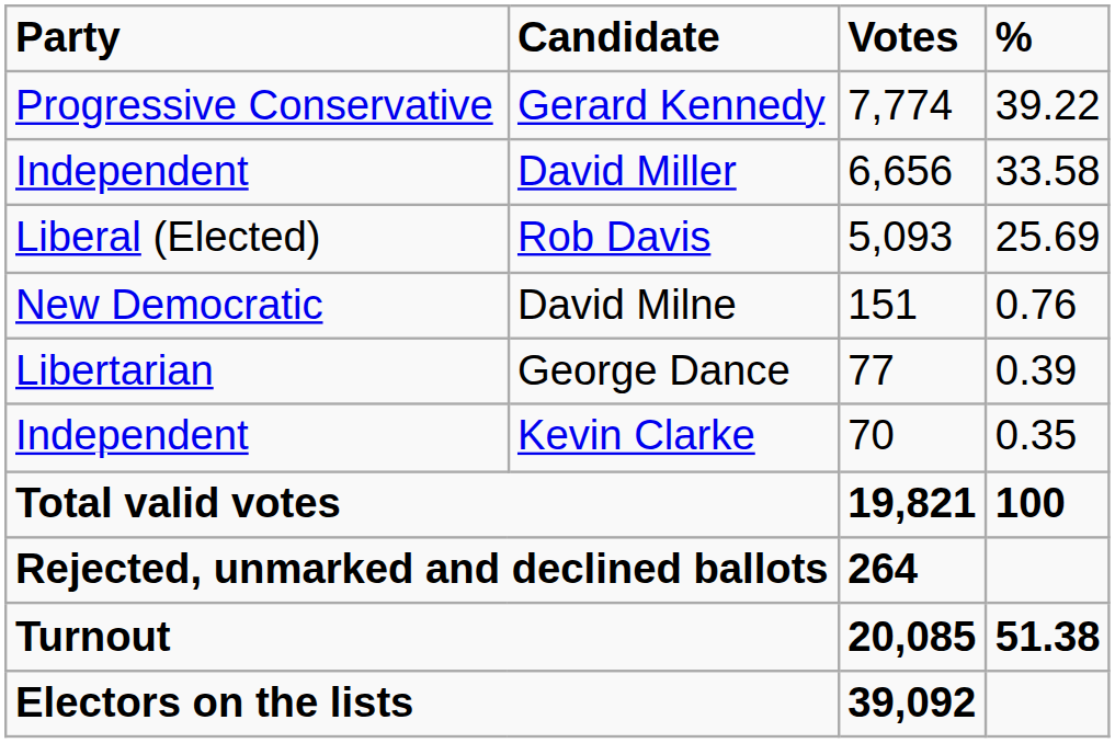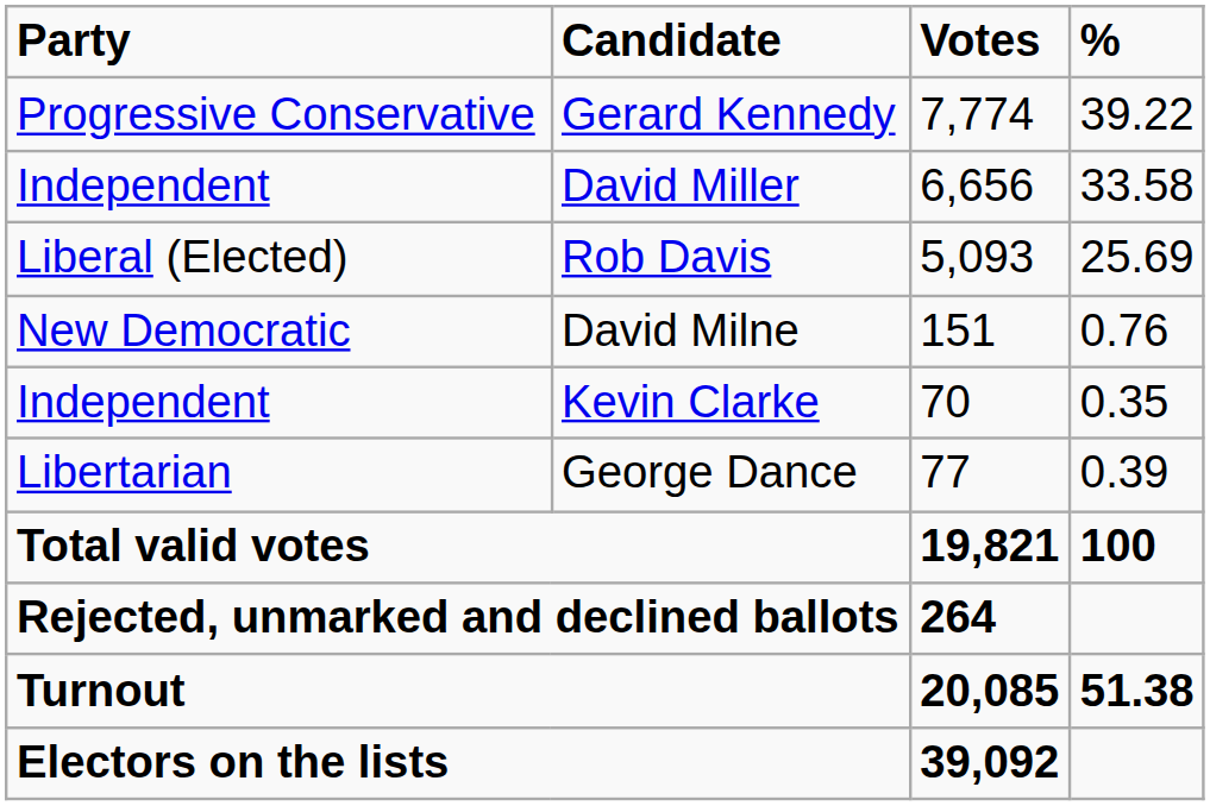 <table class="wikitable">
 <tr>
 <td><strong>Party</strong></td>
 <td><strong>Candidate</strong></td>
 <td><strong>Votes</strong></td>
 <td><strong>%</strong></td>
 </tr>
 <tr>
 <td><a href='#'>Progressive Conservative</a></td>
 <td><a href='#'>Gerard Kennedy</a></td>
 <td>7,774</td>
 <td>39.22</td>
 </tr>
 <tr>
 <td><a href='#'>Independent</a></td>
 <td><a href='#'>David Miller</a></td>
 <td>6,656</td>
 <td>33.58</td>
 </tr>
 <tr>
 <td><a href='#'>Liberal</a> (Elected)</td>
 <td><a href='#'>Rob Davis</a></td>
 <td>5,093</td>
 <td>25.69</td>
 </tr>
 <tr>
 <td><a href='#'>New Democratic</a></td>
 <td>David Milne</td>
 <td>151</td>
 <td>0.76</td>
 </tr>
 <tr>
+<td><a href='#'>Independent</a></td>
+<td><a href='#'>Kevin Clarke</a></td>
+<td>70</td>
+<td>0.35</td>
+</tr>
+<tr>
 <td><a href='#'>Libertarian</a></td>
 <td>George Dance</td>
 <td>77</td>
 <td>0.39</td>
-</tr>
-<tr>
-<td><a href='#'>Independent</a></td>
-<td><a href='#'>Kevin Clarke</a></td>
-<td>70</td>
-<td>0.35</td>
 </tr>
 <tr>
 <td colspan="2"><strong>Total valid votes</strong></td>
 <td><strong>19,821</strong></td>
 <td><strong>100</strong></td>
 </tr>
 <tr>
 <td colspan="2"><strong>Rejected, unmarked and declined ballots</strong></td>
 <td><strong>264</strong></td>
 <td></td>
 </tr>
 <tr>
 <td colspan="2"><strong>Turnout</strong></td>
 <td><strong>20,085</strong></td>
 <td><strong>51.38</strong></td>
 </tr>
 <tr>
 <td colspan="2"><strong>Electors on the lists</strong></td>
 <td><strong>39,092</strong></td>
 <td></td>
 </tr>
 </table>
